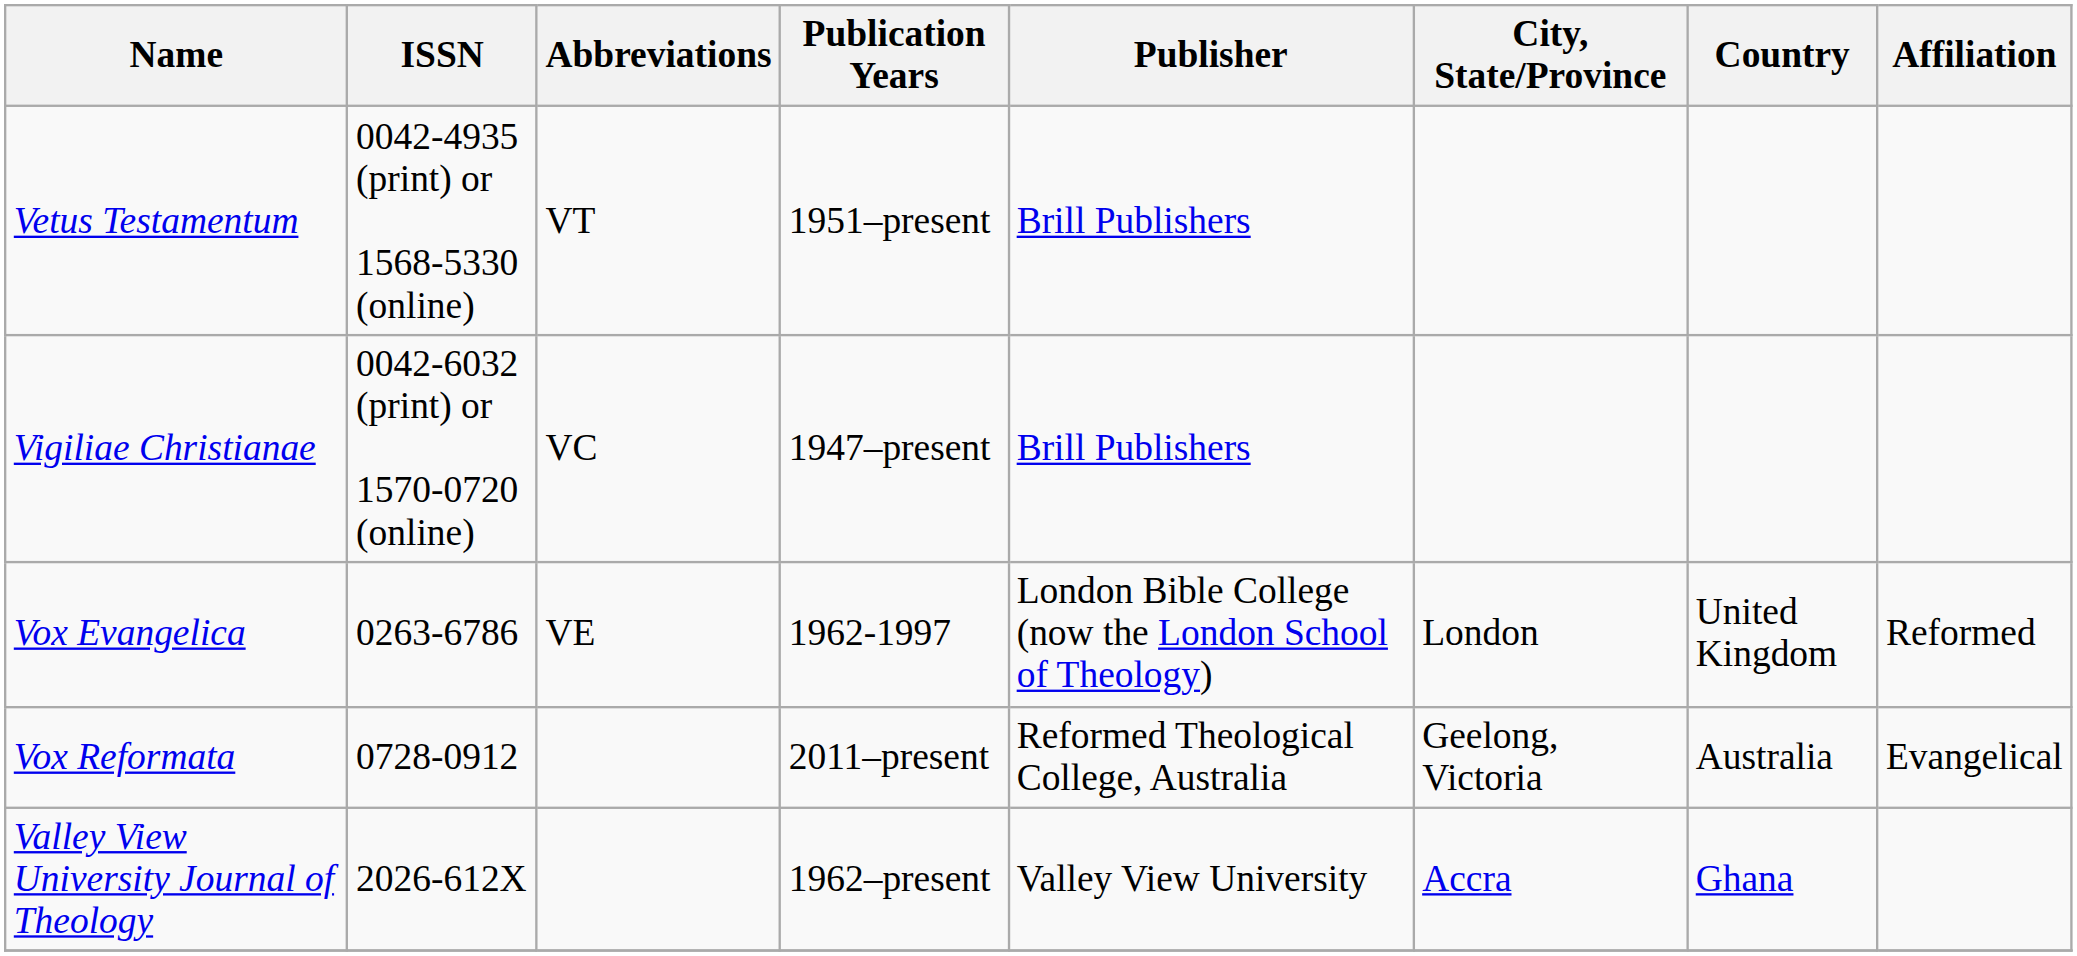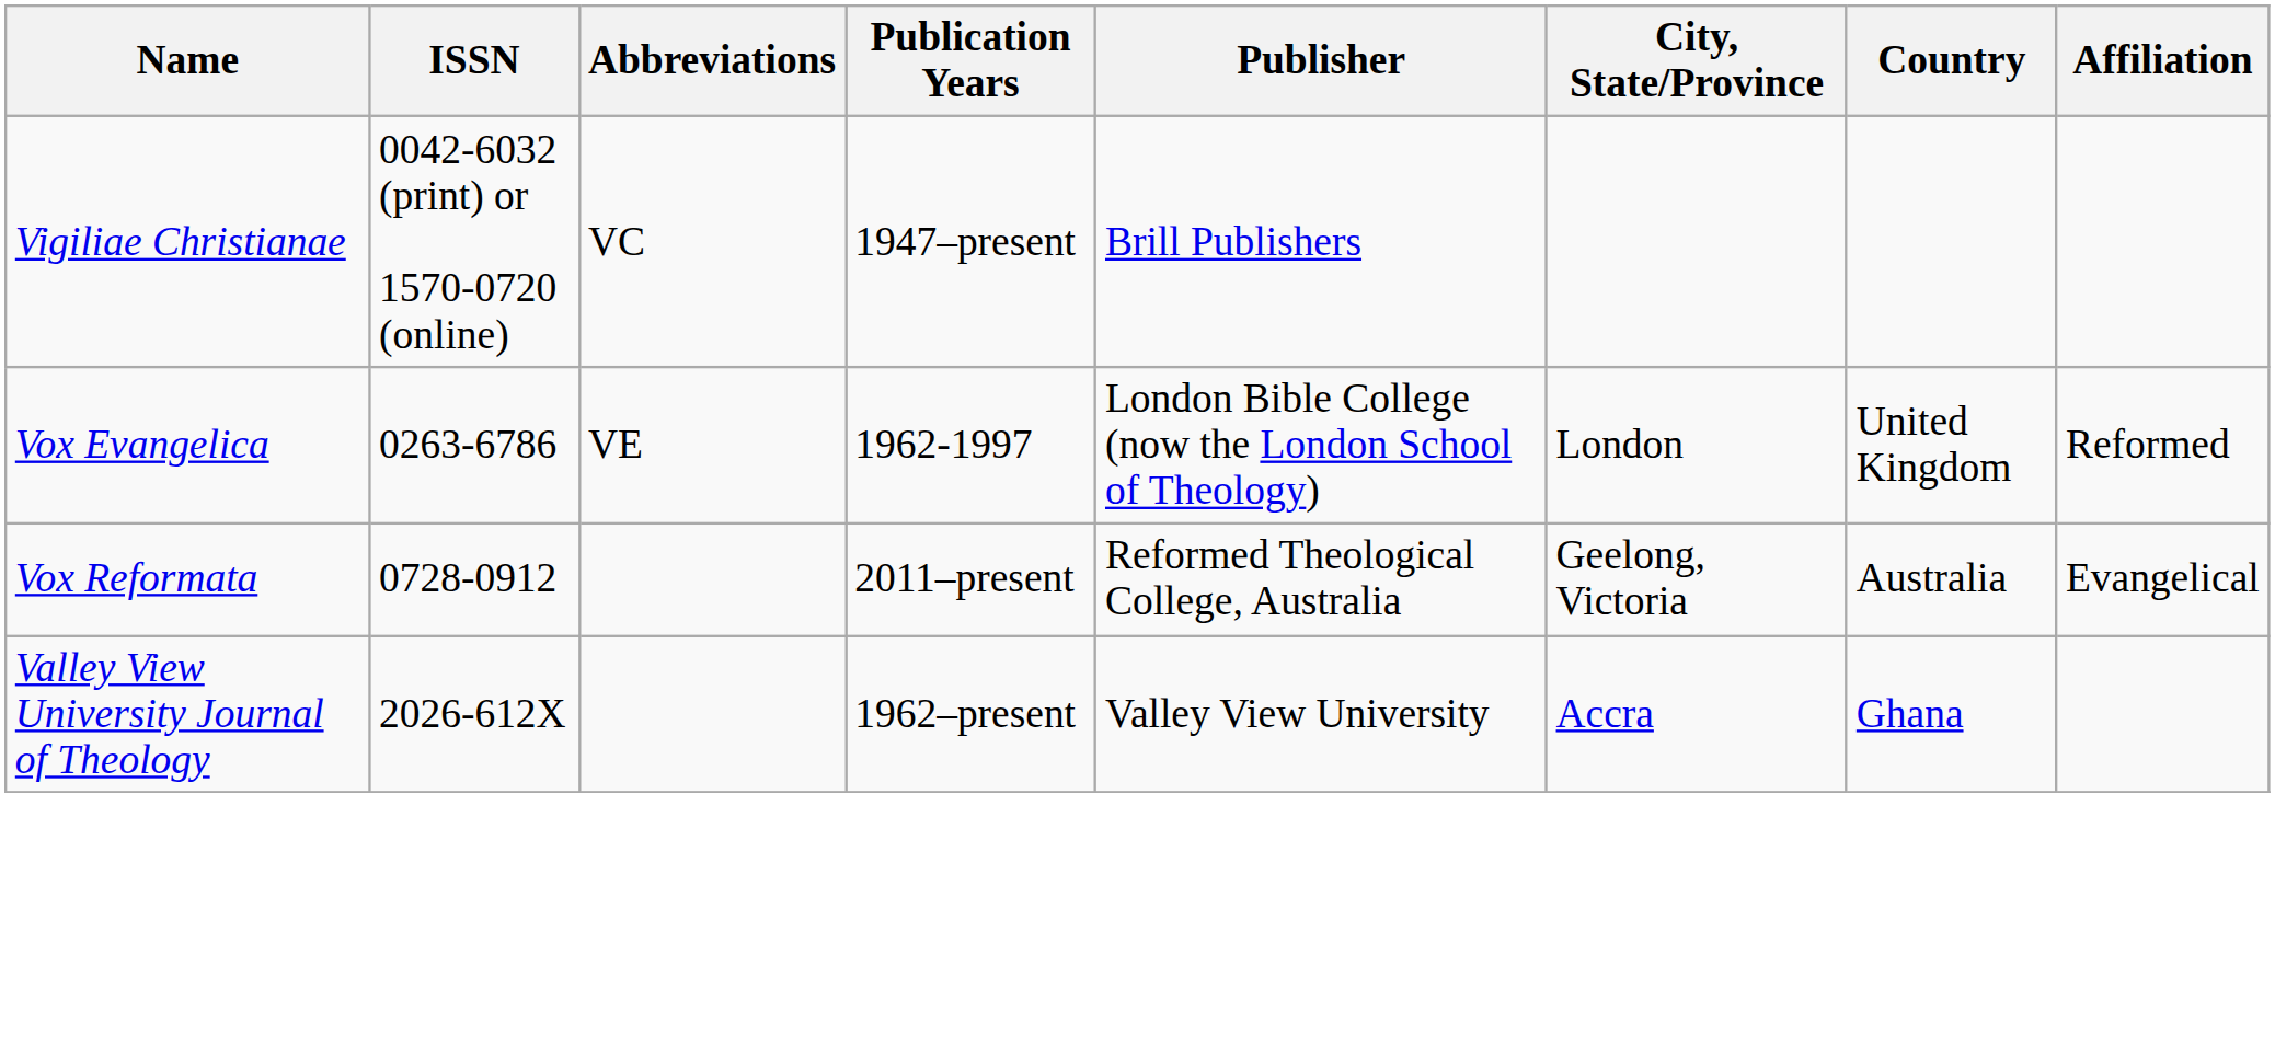 <table class="wikitable sortable" style="width: 100%;">
 <tr>
 <th>Name</th>
 <th>ISSN</th>
 <th>Abbreviations</th>
 <th>Publication Years</th>
 <th>Publisher</th>
 <th>City, State/Province</th>
 <th>Country</th>
 <th>Affiliation</th>
-</tr>
-<tr>
-<td><em><a href='#'>Vetus Testamentum</a></em></td>
-<td>0042-4935 (print) or<br><br>1568-5330 (online)</td>
-<td>VT</td>
-<td>1951–present</td>
-<td><a href='#'>Brill Publishers</a></td>
-<td></td>
-<td></td>
-<td></td>
 </tr>
 <tr>
 <td><em><a href='#'>Vigiliae Christianae</a></em></td>
 <td>0042-6032 (print) or<br><br>1570-0720 (online)</td>
 <td>VC</td>
 <td>1947–present</td>
 <td><a href='#'>Brill Publishers</a></td>
 <td></td>
 <td></td>
 <td></td>
 </tr>
 <tr>
 <td><em><a href='#'>Vox Evangelica</a></em></td>
 <td>0263-6786</td>
 <td>VE</td>
 <td>1962-1997</td>
 <td>London Bible College (now the <a href='#'>London School of Theology</a>)</td>
 <td>London</td>
 <td>United Kingdom</td>
 <td>Reformed</td>
 </tr>
 <tr>
 <td><em><a href='#'>Vox Reformata</a></em></td>
 <td>0728-0912</td>
 <td></td>
 <td>2011–present</td>
 <td>Reformed Theological College, Australia</td>
 <td>Geelong, Victoria</td>
 <td>Australia</td>
 <td>Evangelical</td>
 </tr>
 <tr>
 <td><em><a href='#'>Valley View University Journal of Theology</a></em></td>
 <td>2026-612X</td>
 <td></td>
 <td>1962–present</td>
 <td>Valley View University</td>
 <td><a href='#'>Accra</a></td>
 <td><a href='#'>Ghana</a></td>
 <td></td>
 </tr>
 <tr>
 </tr>
 </table>
